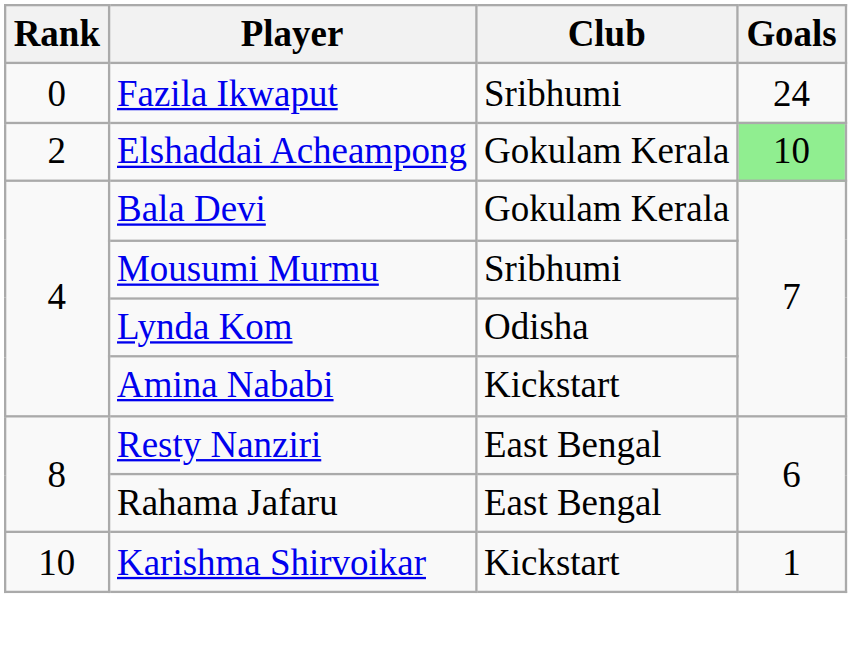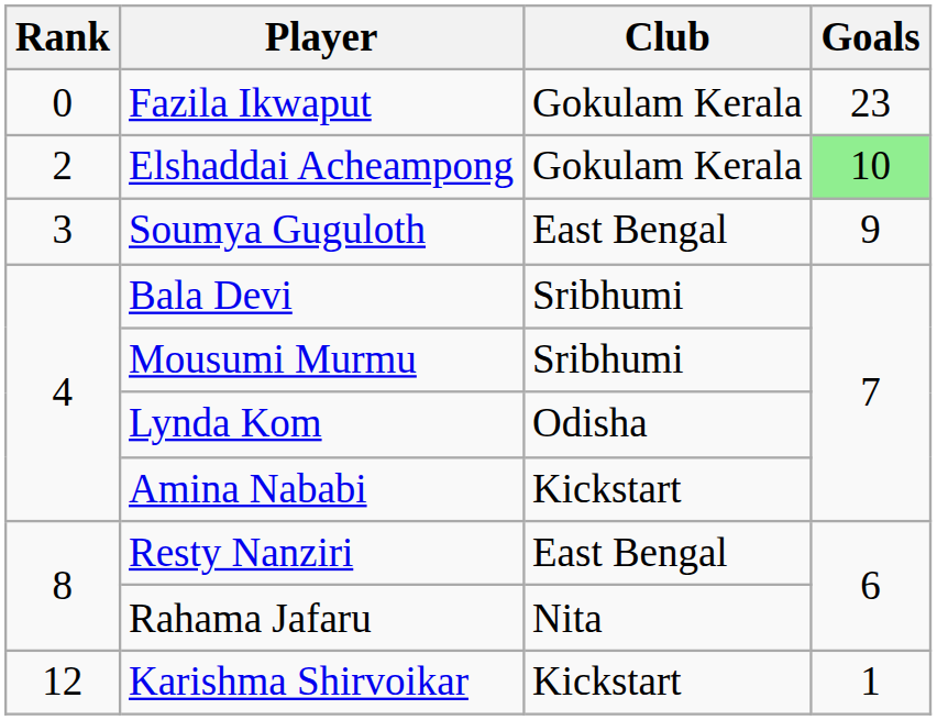 <table class="wikitable" style="text-align:center;">
 <tr>
 <th>Rank</th>
 <th>Player</th>
 <th>Club</th>
 <th>Goals</th>
 </tr>
 <tr>
 <td rowspan="1">0</td>
 <td align=left> <a href='#'>Fazila Ikwaput</a></td>
-<td align="left">Sribhumi</td>
-<td rowspan="1">24</td>
+<td align=left>Gokulam Kerala</td>
+<td rowspan="1">23</td>
 </tr>
 <tr>
 <td rowspan="1">2</td>
 <td align=left> <a href='#'>Elshaddai Acheampong</a></td>
 <td align=left>Gokulam Kerala</td>
 <td rowspan="1" style="background: lightgreen;">10</td>
 </tr>
 <tr>
+<td rowspan="1">3</td>
+<td align=left> <a href='#'>Soumya Guguloth</a></td>
+<td align=left>East Bengal</td>
+<td rowspan="1">9</td>
+</tr>
+<tr>
 <td rowspan="4">4</td>
 <td align="left"> <a href='#'>Bala Devi</a></td>
-<td align=left>Gokulam Kerala</td>
+<td align="left">Sribhumi</td>
 <td rowspan="4">7</td>
 </tr>
 <tr>
 <td align=left> <a href='#'>Mousumi Murmu</a></td>
 <td align=left>Sribhumi</td>
 </tr>
 <tr>
 <td align="left"> <a href='#'>Lynda Kom</a></td>
 <td align="left">Odisha</td>
 </tr>
 <tr>
 <td align="left"> <a href='#'>Amina Nababi</a></td>
 <td align="left">Kickstart</td>
 </tr>
 <tr>
 <td rowspan="2">8</td>
 <td align="left"> <a href='#'>Resty Nanziri</a></td>
 <td align="left">East Bengal</td>
 <td rowspan="2">6</td>
 </tr>
 <tr>
 <td align="left"> Rahama Jafaru</td>
-<td align=left>East Bengal</td>
+<td align="left">Nita</td>
 </tr>
 <tr>
-<td rowspan="1">10</td>
+<td rowspan="1">12</td>
 <td align="left"> <a href='#'>Karishma Shirvoikar</a></td>
 <td align="left">Kickstart</td>
 <td rowspan="1">1</td>
 </tr>
 </table>
